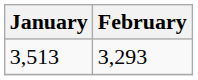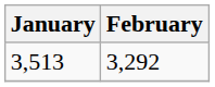 <table class="wikitable">
 <tr>
 <th>January</th>
 <th>February</th>
 </tr>
 <tr>
 <td>3,513</td>
-<td>3,293</td>
+<td>3,292</td>
 </tr>
 <tr>
 </tr>
 </table>
